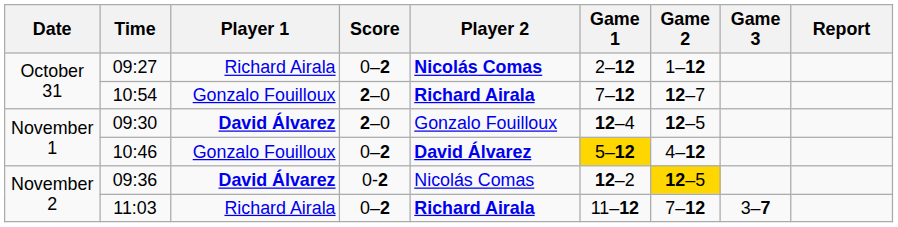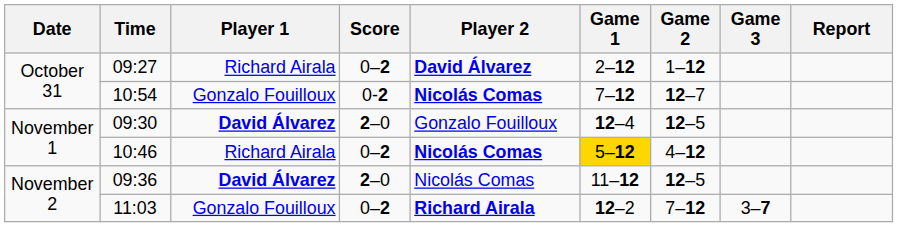 <table class="wikitable" style="font-size:90%; text-align:center">
 <tr>
 <th width="70">Date</th>
 <th width="50">Time</th>
 <th width="130">Player 1</th>
 <th width="50">Score</th>
 <th width="130">Player 2</th>
 <th width="50">Game 1</th>
 <th width="50">Game 2</th>
 <th width="50">Game 3</th>
 <th width="75">Report</th>
 </tr>
 <tr>
 <td rowspan="2">October 31</td>
 <td>09:27</td>
 <td align="right"><a href='#'>Richard Airala</a> </td>
 <td>0–<strong>2</strong></td>
-<td align="left"> <strong><a href='#'>Nicolás Comas</a></strong></td>
+<td align="left"> <strong><a href='#'>David Álvarez</a></strong></td>
 <td>2–<strong>12</strong></td>
 <td>1–<strong>12</strong></td>
 <td></td>
 <td></td>
 </tr>
 <tr>
 <td>10:54</td>
 <td align="right"><a href='#'>Gonzalo Fouilloux</a> </td>
-<td><strong>2</strong>–0</td>
-<td align="left"> <strong><a href='#'>Richard Airala</a></strong></td>
+<td>0-<strong>2</strong></td>
+<td align="left"> <strong><a href='#'>Nicolás Comas</a></strong></td>
 <td>7–<strong>12</strong></td>
 <td><strong>12</strong>–7</td>
 <td></td>
 <td></td>
 </tr>
 <tr>
 <td rowspan="2">November 1</td>
 <td>09:30</td>
 <td align="right"><strong><a href='#'>David Álvarez</a></strong> </td>
 <td><strong>2</strong>–0</td>
 <td align="left"> <a href='#'>Gonzalo Fouilloux</a></td>
 <td><strong>12</strong>–4</td>
 <td><strong>12</strong>–5</td>
 <td></td>
 <td></td>
 </tr>
 <tr>
 <td>10:46</td>
-<td align="right"><a href='#'>Gonzalo Fouilloux</a> </td>
+<td align="right"><a href='#'>Richard Airala</a> </td>
 <td>0–<strong>2</strong></td>
-<td align="left"> <strong><a href='#'>David Álvarez</a></strong></td>
+<td align="left"> <strong><a href='#'>Nicolás Comas</a></strong></td>
 <td style="background: gold;">5–<strong>12</strong></td>
 <td>4–<strong>12</strong></td>
 <td></td>
 <td></td>
 </tr>
 <tr>
 <td rowspan="2">November 2</td>
 <td>09:36</td>
 <td align="right"><strong><a href='#'>David Álvarez</a></strong> </td>
-<td>0-<strong>2</strong></td>
+<td><strong>2</strong>–0</td>
 <td align="left"> <a href='#'>Nicolás Comas</a></td>
-<td><strong>12</strong>–2</td>
-<td style="background: gold;"><strong>12</strong>–5</td>
+<td>11–<strong>12</strong></td>
+<td><strong>12</strong>–5</td>
 <td></td>
 <td></td>
 </tr>
 <tr>
 <td>11:03</td>
-<td align="right"><a href='#'>Richard Airala</a> </td>
+<td align="right"><a href='#'>Gonzalo Fouilloux</a> </td>
 <td>0–<strong>2</strong></td>
 <td align="left"> <strong><a href='#'>Richard Airala</a></strong></td>
-<td>11–<strong>12</strong></td>
+<td><strong>12</strong>–2</td>
 <td>7–<strong>12</strong></td>
 <td>3–<strong>7</strong></td>
 <td></td>
 </tr>
 </table>
